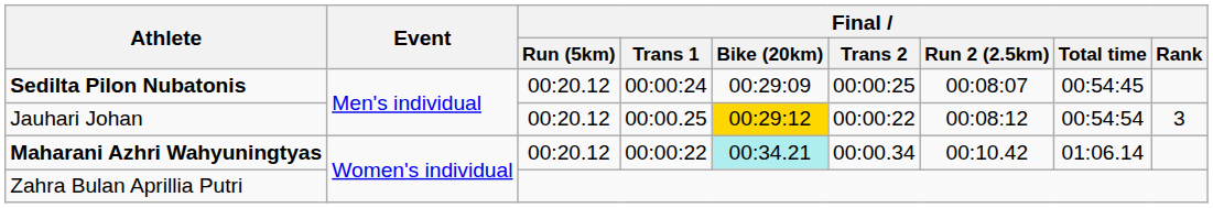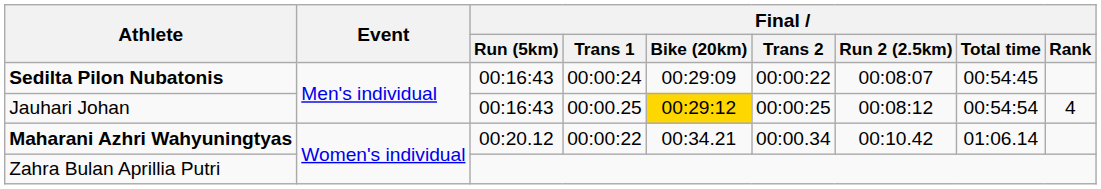 <table class="wikitable" style="font-size:85%">
 <tr>
 <th rowspan=2>Athlete</th>
 <th rowspan=2>Event</th>
 <th colspan=7>Final / </th>
 </tr>
 <tr style="font-size:90%">
 <th>Run (5km)</th>
 <th>Trans 1</th>
 <th>Bike (20km)</th>
 <th>Trans 2</th>
 <th>Run 2 (2.5km)</th>
 <th>Total time</th>
 <th>Rank</th>
 </tr>
 <tr align=center>
 <td align=left><strong>Sedilta Pilon Nubatonis</strong></td>
 <td align=left rowspan="2"><a href='#'>Men's individual</a></td>
-<td>00:20.12</td>
+<td>00:16:43</td>
 <td>00:00:24</td>
 <td>00:29:09</td>
-<td>00:00:25</td>
+<td>00:00:22</td>
 <td>00:08:07</td>
 <td>00:54:45</td>
 <td></td>
 </tr>
 <tr align=center>
 <td align=left>Jauhari Johan</td>
-<td>00:20.12</td>
+<td>00:16:43</td>
 <td>00:00.25</td>
 <td style="background: gold;">00:29:12</td>
-<td>00:00:22</td>
+<td>00:00:25</td>
 <td>00:08:12</td>
 <td>00:54:54</td>
-<td>3</td>
+<td>4</td>
 </tr>
 <tr align=center>
 <td align=left><strong>Maharani Azhri Wahyuningtyas</strong></td>
 <td align=left rowspan="2"><a href='#'>Women's individual</a></td>
 <td>00:20.12</td>
 <td>00:00:22</td>
-<td style="background: paleturquoise;">00:34.21</td>
+<td>00:34.21</td>
 <td>00:00.34</td>
 <td>00:10.42</td>
 <td>01:06.14</td>
 <td></td>
 </tr>
 <tr align=center>
 <td align=left>Zahra Bulan Aprillia Putri</td>
 <td colspan="7"></td>
 </tr>
 </table>
